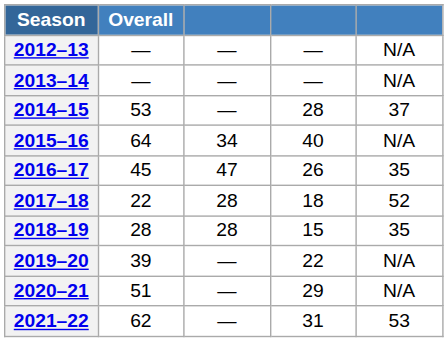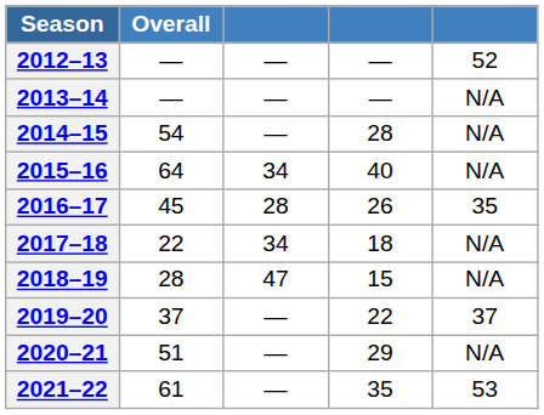 <table class="wikitable" style="font-size:86%; text-align:center; border:grey solid 1px; border-collapse:collapse; background:#ffffff;">
 <tr>
 <th style="background-color:#369; color:white; width:60px;"> Season </th>
 <th style="background-color:#4180be; color:white; width:55px;">Overall</th>
 <th style="background-color:#4180be; color:white; width:55px;"></th>
 <th style="background-color:#4180be; color:white; width:55px;"></th>
 <th style="background-color:#4180be; color:white; width:55px;"></th>
 </tr>
 <tr>
 <th scope=row align=center><a href='#'>2012–13</a></th>
 <td align=center>—</td>
 <td align=center>—</td>
 <td align=center>—</td>
-<td align=center>N/A</td>
+<td align=center>52</td>
 </tr>
 <tr>
 <th scope=row align=center><a href='#'>2013–14</a></th>
 <td align=center>—</td>
 <td align=center>—</td>
 <td align=center>—</td>
 <td align=center>N/A</td>
 </tr>
 <tr>
 <th scope=row align=center><a href='#'>2014–15</a></th>
-<td align=center>53</td>
+<td align=center>54</td>
 <td align=center>—</td>
 <td align=center>28</td>
-<td align=center>37</td>
+<td align=center>N/A</td>
 </tr>
 <tr>
 <th scope=row align=center><a href='#'>2015–16</a></th>
 <td align=center>64</td>
 <td align=center>34</td>
 <td align=center>40</td>
 <td align=center>N/A</td>
 </tr>
 <tr>
 <th scope=row align=center><a href='#'>2016–17</a></th>
 <td align=center>45</td>
-<td align=center>47</td>
+<td align=center>28</td>
 <td align=center>26</td>
 <td align=center>35</td>
 </tr>
 <tr>
 <th scope=row align=center><a href='#'>2017–18</a></th>
 <td align=center>22</td>
-<td align=center>28</td>
+<td align=center>34</td>
 <td align=center>18</td>
-<td align=center>52</td>
+<td align=center>N/A</td>
 </tr>
 <tr>
 <th scope=row align=center><a href='#'>2018–19</a></th>
 <td align=center>28</td>
-<td align=center>28</td>
+<td align=center>47</td>
 <td align=center>15</td>
-<td align=center>35</td>
+<td align=center>N/A</td>
 </tr>
 <tr>
 <th scope=row align=center><a href='#'>2019–20</a></th>
-<td align=center>39</td>
+<td align=center>37</td>
 <td align=center>—</td>
 <td align=center>22</td>
-<td align=center>N/A</td>
+<td align=center>37</td>
 </tr>
 <tr>
 <th scope=row align=center><a href='#'>2020–21</a></th>
 <td align=center>51</td>
 <td align=center>—</td>
 <td align=center>29</td>
 <td align=center>N/A</td>
 </tr>
 <tr>
 <th scope=row align=center><a href='#'>2021–22</a></th>
-<td align=center>62</td>
+<td align=center>61</td>
 <td align=center>—</td>
-<td align=center>31</td>
+<td align=center>35</td>
 <td align=center>53</td>
 </tr>
 </table>
